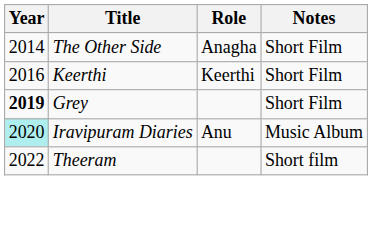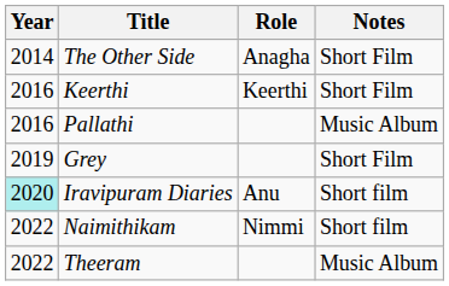 <table class="wikitable">
 <tr>
 <th>Year</th>
 <th>Title</th>
 <th>Role</th>
 <th>Notes</th>
 </tr>
 <tr>
 <td>2014</td>
 <td><em>The Other Side</em></td>
 <td>Anagha</td>
 <td>Short Film</td>
 </tr>
 <tr>
 <td>2016</td>
 <td><em>Keerthi</em></td>
 <td>Keerthi</td>
 <td>Short Film</td>
 </tr>
 <tr>
-<td><strong>2019</strong></td>
+<td>2016</td>
+<td><em>Pallathi</em></td>
+<td></td>
+<td>Music Album</td>
+</tr>
+<tr>
+<td>2019</td>
 <td><em>Grey</em></td>
 <td></td>
 <td>Short Film</td>
 </tr>
 <tr>
 <td style="background: paleturquoise;">2020</td>
 <td><em>Iravipuram Diaries</em></td>
 <td>Anu</td>
-<td>Music Album</td>
+<td>Short film</td>
+</tr>
+<tr>
+<td>2022</td>
+<td><em>Naimithikam</em></td>
+<td>Nimmi</td>
+<td>Short film</td>
 </tr>
 <tr>
 <td>2022</td>
 <td><em>Theeram</em></td>
 <td></td>
-<td>Short film</td>
+<td>Music Album</td>
 </tr>
 </table>
